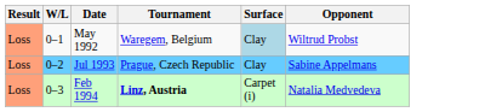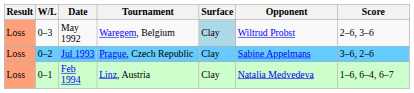 <table class="sortable wikitable">
 <tr>
 <th>Result</th>
 <th style="width:25px">W/L</th>
 <th style="width:55px">Date</th>
 <th style="width:160px">Tournament</th>
 <th style="width:50px">Surface</th>
 <th style="width:160px">Opponent</th>
+<th style="width:110px" class="unsortable">Score</th>
 </tr>
 <tr>
 <td style="background:#ffa07a;">Loss</td>
-<td>0–1</td>
+<td>0–3</td>
 <td>May 1992</td>
 <td><a href='#'>Waregem</a>, Belgium</td>
 <td style="background: lightblue;">Clay</td>
 <td> <a href='#'>Wiltrud Probst</a></td>
+<td>2–6, 3–6</td>
 </tr>
 <tr style="background:#6cf;">
 <td style="background:#ffa07a;">Loss</td>
 <td>0–2</td>
 <td><a href='#'>Jul 1993</a></td>
 <td><a href='#'>Prague</a>, Czech Republic</td>
 <td>Clay</td>
 <td> <a href='#'>Sabine Appelmans</a></td>
+<td>3–6, 2–6</td>
 </tr>
 <tr style="background:#cfc;">
 <td style="background:#ffa07a;">Loss</td>
-<td>0–3</td>
+<td>0–1</td>
 <td><a href='#'>Feb 1994</a></td>
-<td><strong><a href='#'>Linz</a>, Austria</strong></td>
-<td>Carpet (i)</td>
+<td><a href='#'>Linz</a>, Austria</td>
+<td>Clay</td>
 <td> <a href='#'>Natalia Medvedeva</a></td>
+<td>1–6, 6–4, 6–7</td>
 </tr>
 </table>
